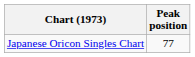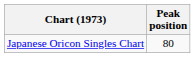 <table class="wikitable">
 <tr>
 <th>Chart (1973)</th>
 <th>Peak<br>position</th>
 </tr>
 <tr>
 <td><a href='#'>Japanese Oricon Singles Chart</a></td>
-<td align=center>77</td>
+<td align=center>80</td>
 </tr>
 </table>
